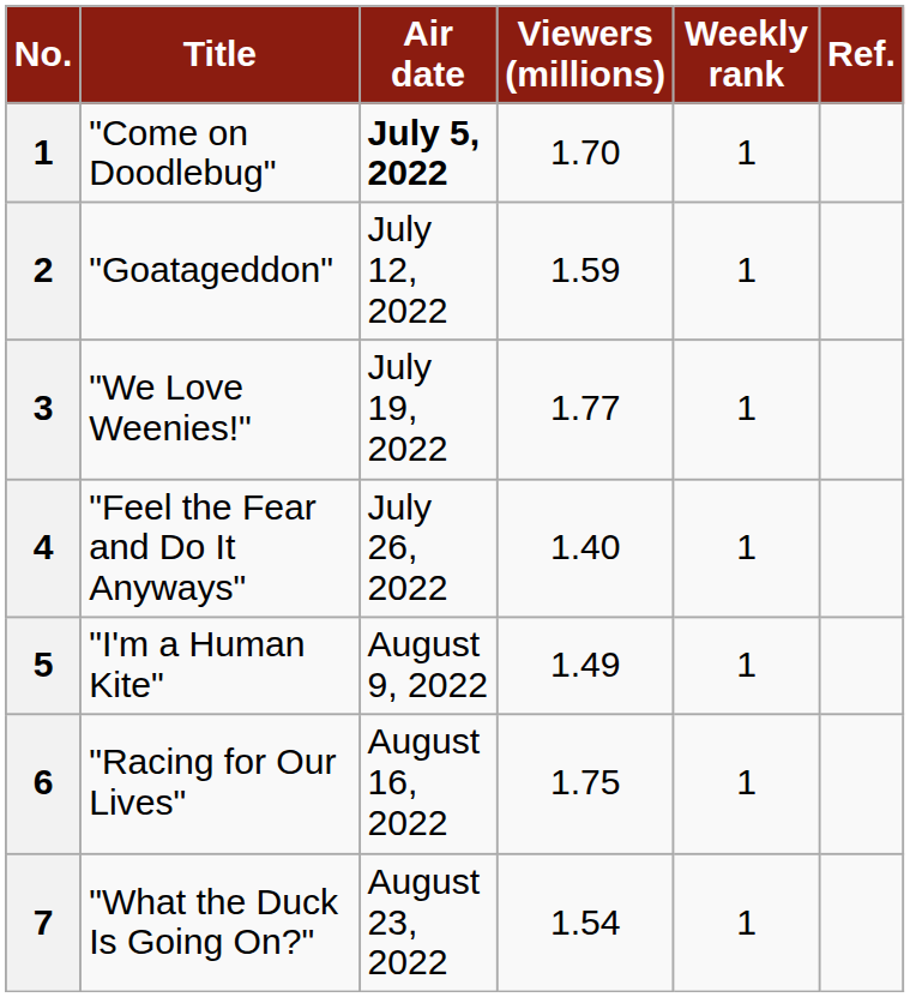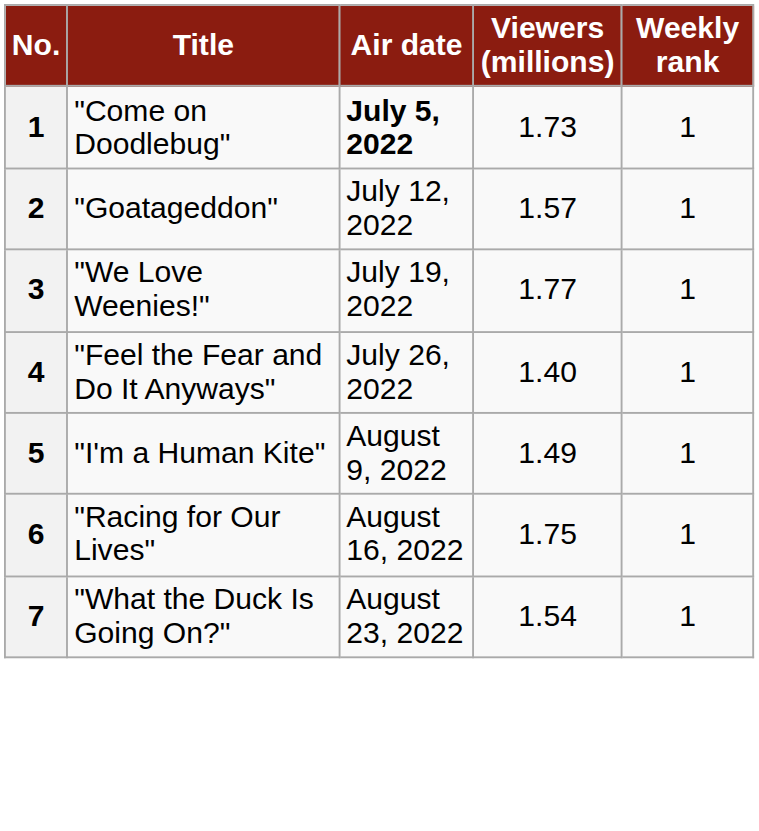 <table class="wikitable" style="text-align:center; width:64%">
 <tr>
 <th style="background:#8b1c10; color:white;">No.</th>
 <th style="background:#8b1c10; color:white;">Title</th>
 <th style="background:#8b1c10; color:white;">Air date</th>
 <th style="background:#8b1c10; color:white;" data-sort-type="number">Viewers <br> (millions)</th>
 <th style="background:#8b1c10; color:white;" data-sort-type="number">Weekly rank</th>
-<th style="background:#8b1c10; color:white;">Ref.</th>
 </tr>
 <tr>
 <th>1</th>
 <td style="text-align:left;">"Come on Doodlebug"</td>
 <td style="text-align:left;"><strong>July 5, 2022</strong></td>
-<td>1.70</td>
+<td>1.73</td>
 <td>1</td>
-<td></td>
 </tr>
 <tr>
 <th>2</th>
 <td style="text-align:left;">"Goatageddon"</td>
 <td style="text-align:left;">July 12, 2022</td>
-<td>1.59</td>
+<td>1.57</td>
 <td>1</td>
-<td></td>
 </tr>
 <tr>
 <th>3</th>
 <td style="text-align:left;">"We Love Weenies!"</td>
 <td style="text-align:left;">July 19, 2022</td>
 <td>1.77</td>
 <td>1</td>
-<td></td>
 </tr>
 <tr>
 <th>4</th>
 <td style="text-align:left;">"Feel the Fear and Do It Anyways"</td>
 <td style="text-align:left;">July 26, 2022</td>
 <td>1.40</td>
 <td>1</td>
-<td></td>
 </tr>
 <tr>
 <th>5</th>
 <td style="text-align:left;">"I'm a Human Kite"</td>
 <td style="text-align:left;">August 9, 2022</td>
 <td>1.49</td>
 <td>1</td>
-<td></td>
 </tr>
 <tr>
 <th>6</th>
 <td style="text-align:left;">"Racing for Our Lives"</td>
 <td style="text-align:left;">August 16, 2022</td>
 <td>1.75</td>
 <td>1</td>
-<td></td>
 </tr>
 <tr>
 <th>7</th>
 <td style="text-align:left;">"What the Duck Is Going On?"</td>
 <td style="text-align:left;">August 23, 2022</td>
 <td>1.54</td>
 <td>1</td>
-<td></td>
 </tr>
 </table>
